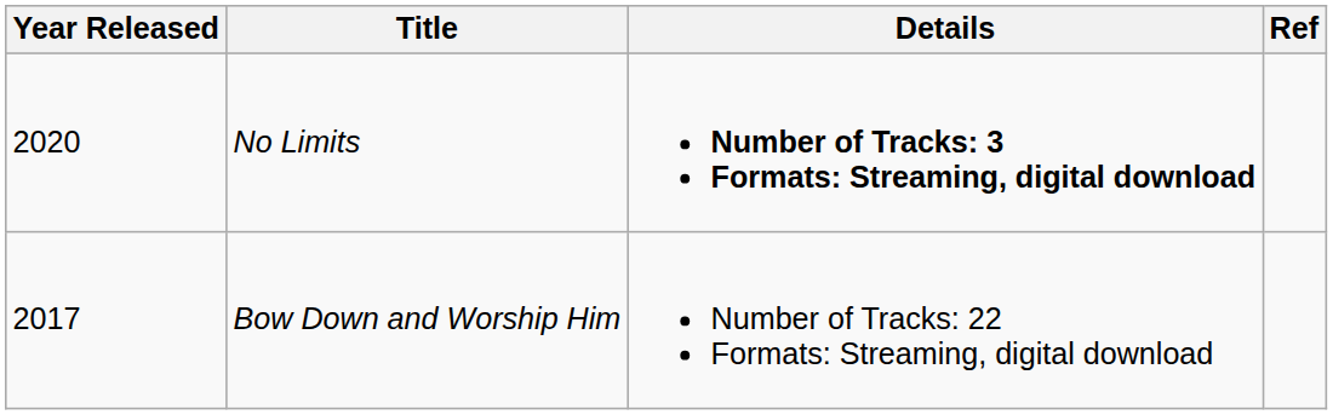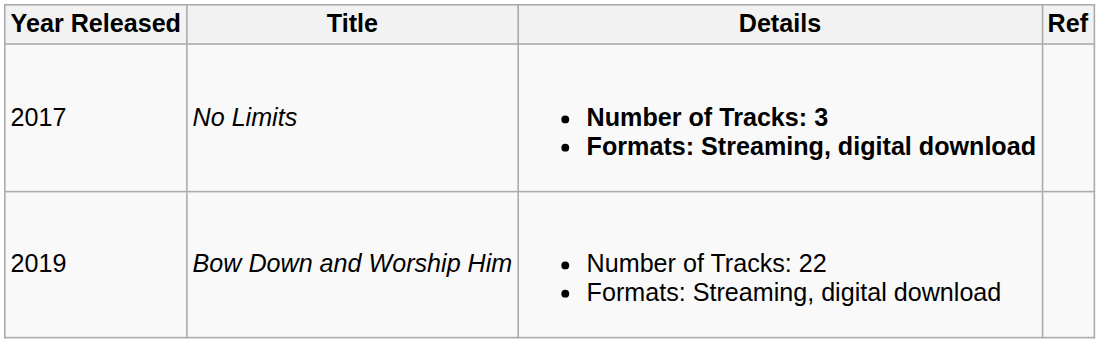 <table class="wikitable">
 <tr>
 <th>Year Released</th>
 <th>Title</th>
 <th>Details</th>
 <th>Ref</th>
 </tr>
 <tr>
-<td>2020</td>
+<td>2017</td>
 <td><em>No Limits</em></td>
 <td><strong><br><ul><li>Number of Tracks: 3</li><li>Formats: Streaming, digital download</li></ul></strong></td>
 <td></td>
 </tr>
 <tr>
-<td>2017</td>
+<td>2019</td>
 <td><em>Bow Down and Worship Him</em></td>
 <td><br><ul><li>Number of Tracks: 22</li><li>Formats: Streaming, digital download</li></ul></td>
 <td></td>
 </tr>
 </table>
